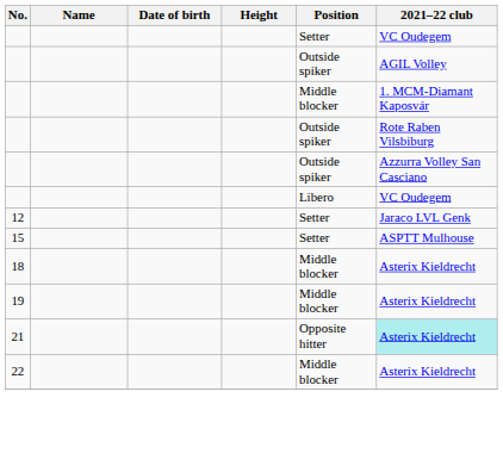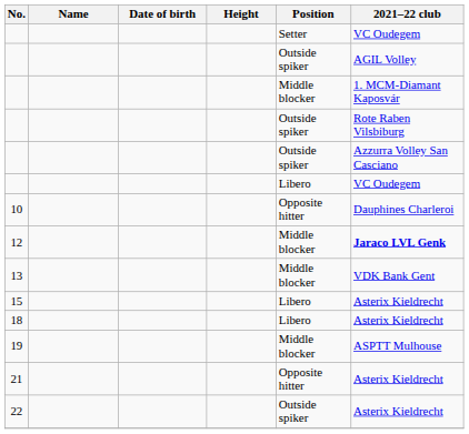 <table class="wikitable sortable" style="font-size:100%; text-align:center;">
 <tr>
 <th>No.</th>
 <th style="width:14em">Name</th>
 <th style="width:14em">Date of birth</th>
 <th style="width:9em">Height</th>
 <th style="width:9em">Position</th>
 <th style="width:16em">2021–22 club</th>
 </tr>
 <tr>
 <td></td>
 <td align=left></td>
 <td align=right></td>
 <td></td>
 <td align=left>Setter</td>
 <td align=left> <a href='#'>VC Oudegem</a></td>
 </tr>
 <tr>
 <td></td>
 <td align=left></td>
 <td align=right></td>
 <td></td>
 <td align=left>Outside spiker</td>
 <td align=left> <a href='#'>AGIL Volley</a></td>
 </tr>
 <tr>
 <td></td>
 <td align=left></td>
 <td align=right></td>
 <td></td>
 <td align=left>Middle blocker</td>
 <td align=left> <a href='#'>1. MCM-Diamant Kaposvár</a></td>
 </tr>
 <tr>
 <td></td>
 <td align=left></td>
 <td align=right></td>
 <td></td>
 <td align=left>Outside spiker</td>
 <td align=left> <a href='#'>Rote Raben Vilsbiburg</a></td>
 </tr>
 <tr>
 <td></td>
 <td align=left></td>
 <td align=right></td>
 <td></td>
 <td align=left>Outside spiker</td>
 <td align=left> <a href='#'>Azzurra Volley San Casciano</a></td>
 </tr>
 <tr>
 <td></td>
 <td align=left></td>
 <td align=right></td>
 <td></td>
 <td align=left>Libero</td>
 <td align=left> <a href='#'>VC Oudegem</a></td>
 </tr>
 <tr>
+<td>10</td>
+<td align=left></td>
+<td align=right></td>
+<td></td>
+<td align=left>Opposite hitter</td>
+<td align=left> <a href='#'>Dauphines Charleroi</a></td>
+</tr>
+<tr>
 <td>12</td>
 <td align=left></td>
 <td align=right></td>
 <td></td>
-<td align=left>Setter</td>
-<td align=left> <a href='#'>Jaraco LVL Genk</a></td>
+<td align=left>Middle blocker</td>
+<td align=left><strong> <a href='#'>Jaraco LVL Genk</a></strong></td>
+</tr>
+<tr>
+<td>13</td>
+<td align=left></td>
+<td align=right></td>
+<td></td>
+<td align=left>Middle blocker</td>
+<td align=left> <a href='#'>VDK Bank Gent</a></td>
 </tr>
 <tr>
 <td>15</td>
 <td align=left></td>
 <td align=right></td>
 <td></td>
-<td align=left>Setter</td>
-<td align=left> <a href='#'>ASPTT Mulhouse</a></td>
+<td align=left>Libero</td>
+<td align=left> <a href='#'>Asterix Kieldrecht</a></td>
 </tr>
 <tr>
 <td>18</td>
 <td align=left></td>
 <td align=right></td>
 <td></td>
-<td align=left>Middle blocker</td>
+<td align=left>Libero</td>
 <td align=left> <a href='#'>Asterix Kieldrecht</a></td>
 </tr>
 <tr>
 <td>19</td>
 <td align=left></td>
 <td align=right></td>
 <td></td>
 <td align=left>Middle blocker</td>
-<td align=left> <a href='#'>Asterix Kieldrecht</a></td>
+<td align=left> <a href='#'>ASPTT Mulhouse</a></td>
 </tr>
 <tr>
 <td>21</td>
 <td align=left></td>
 <td align=right></td>
 <td></td>
 <td align=left>Opposite hitter</td>
-<td align=left style="background: paleturquoise;"> <a href='#'>Asterix Kieldrecht</a></td>
+<td align=left> <a href='#'>Asterix Kieldrecht</a></td>
 </tr>
 <tr>
 <td>22</td>
 <td align=left></td>
 <td align=right></td>
 <td></td>
-<td align=left>Middle blocker</td>
+<td align=left>Outside spiker</td>
 <td align=left> <a href='#'>Asterix Kieldrecht</a></td>
 </tr>
 <tr>
 </tr>
 </table>
